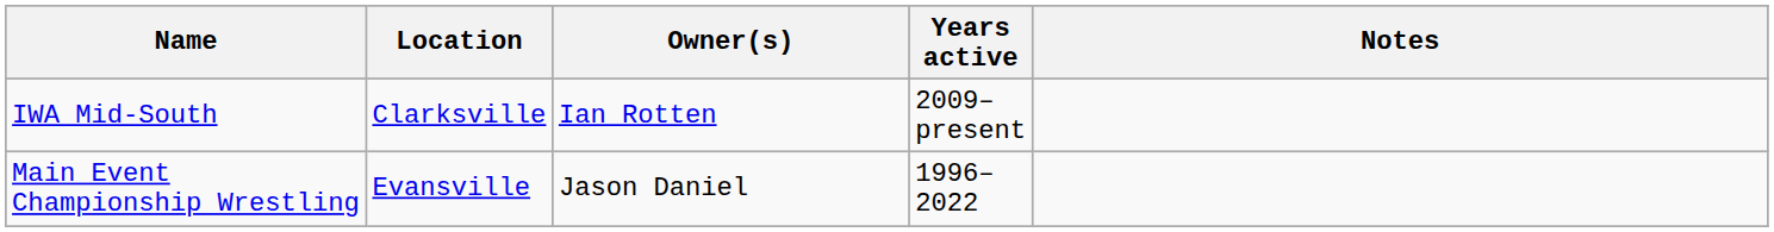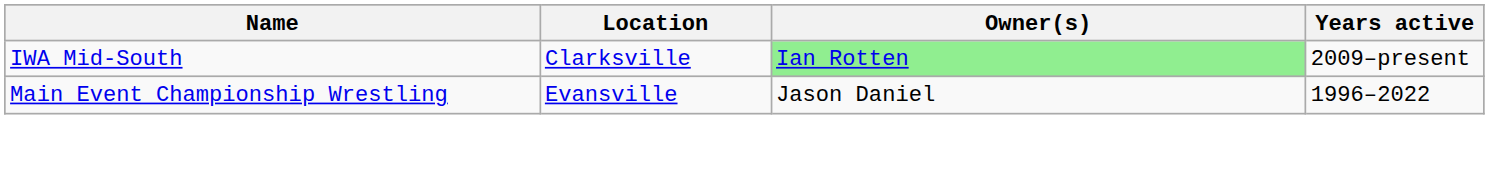 <table class=wikitable>
 <tr>
 <th style="width:21%;">Name</th>
 <th style="width:7%;">Location</th>
 <th style="width:21%;">Owner(s)</th>
 <th style="width:7%;">Years active</th>
-<th style="width:55%;">Notes</th>
 </tr>
 <tr>
 <td><a href='#'>IWA Mid-South</a></td>
 <td><a href='#'>Clarksville</a></td>
-<td><a href='#'>Ian Rotten</a></td>
+<td style="background: lightgreen;"><a href='#'>Ian Rotten</a></td>
 <td>2009–present</td>
-<td></td>
 </tr>
 <tr>
 <td><a href='#'>Main Event Championship Wrestling</a></td>
 <td><a href='#'>Evansville</a></td>
 <td>Jason Daniel</td>
 <td>1996–2022</td>
-<td></td>
 </tr>
 </table>
